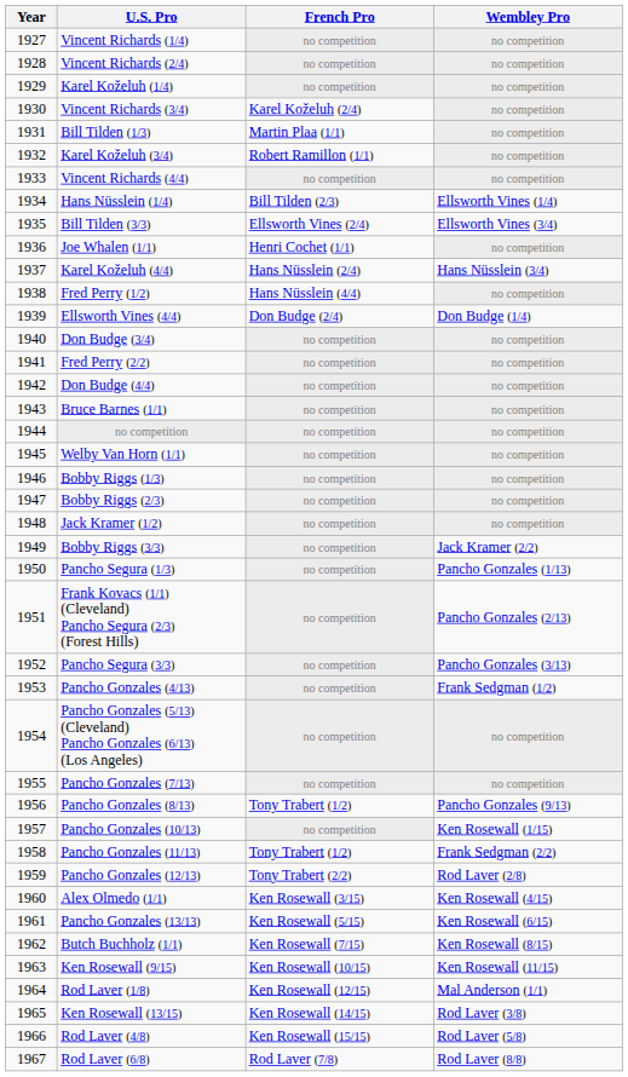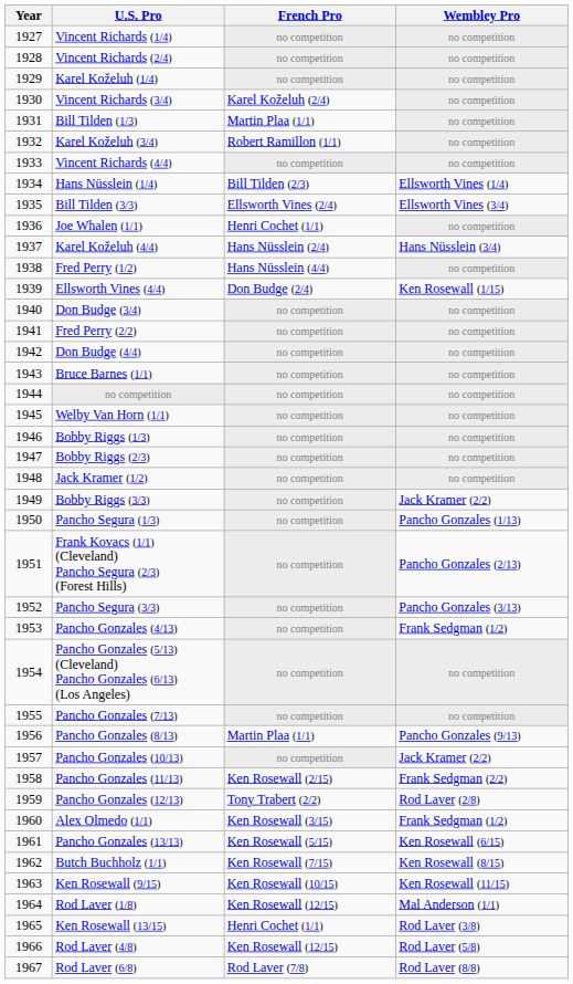 <table class="wikitable nowrap">
 <tr>
 <th style="width:50px;">Year</th>
 <th style="width:200px;"><a href='#'>U.S. Pro</a></th>
 <th style="width:200px;"><a href='#'>French Pro</a></th>
 <th style="width:200px;"><a href='#'>Wembley Pro</a></th>
 </tr>
 <tr>
 <td style="text-align:center;">1927</td>
 <td> <a href='#'>Vincent Richards</a> <small>(<a href='#'>1/4</a>)</small></td>
 <td style="background:#ececec; color:gray; text-align:center;" class="table-na"><small>no competition</small></td>
 <td style="background:#ececec; color:gray; text-align:center;" class="table-na"><small>no competition</small></td>
 </tr>
 <tr>
 <td style="text-align:center;">1928</td>
 <td> <a href='#'>Vincent Richards</a> <small>(<a href='#'>2/4</a>)</small></td>
 <td style="background:#ececec; color:gray; text-align:center;" class="table-na"><small>no competition</small></td>
 <td style="background:#ececec; color:gray; text-align:center;" class="table-na"><small>no competition</small></td>
 </tr>
 <tr>
 <td style="text-align:center;">1929</td>
 <td> <a href='#'>Karel Koželuh</a> <small>(<a href='#'>1/4</a>)</small></td>
 <td style="background:#ececec; color:gray; text-align:center;" class="table-na"><small>no competition</small></td>
 <td style="background:#ececec; color:gray; text-align:center;" class="table-na"><small>no competition</small></td>
 </tr>
 <tr>
 <td style="text-align:center;">1930</td>
 <td> <a href='#'>Vincent Richards</a> <small>(<a href='#'>3/4</a>)</small></td>
 <td> <a href='#'>Karel Koželuh</a> <small>(<a href='#'>2/4</a>)</small></td>
 <td style="background:#ececec; color:gray; text-align:center;" class="table-na"><small>no competition</small></td>
 </tr>
 <tr>
 <td style="text-align:center;">1931</td>
 <td> <a href='#'>Bill Tilden</a> <small>(<a href='#'>1/3</a>)</small></td>
 <td> <a href='#'>Martin Plaa</a> <small>(<a href='#'>1/1</a>)</small></td>
 <td style="background:#ececec; color:gray; text-align:center;" class="table-na"><small>no competition</small></td>
 </tr>
 <tr>
 <td style="text-align:center;">1932</td>
 <td> <a href='#'>Karel Koželuh</a> <small>(<a href='#'>3/4</a>)</small></td>
 <td> <a href='#'>Robert Ramillon</a> <small>(<a href='#'>1/1</a>)</small></td>
 <td style="background:#ececec; color:gray; text-align:center;" class="table-na"><small>no competition</small></td>
 </tr>
 <tr>
 <td style="text-align:center;">1933</td>
 <td> <a href='#'>Vincent Richards</a> <small>(<a href='#'>4/4</a>)</small></td>
 <td style="background:#ececec; color:gray; text-align:center;" class="table-na"><small>no competition</small></td>
 <td style="background:#ececec; color:gray; text-align:center;" class="table-na"><small>no competition</small></td>
 </tr>
 <tr>
 <td style="text-align:center;">1934</td>
 <td> <a href='#'>Hans Nüsslein</a> <small>(<a href='#'>1/4</a>)</small></td>
 <td> <a href='#'>Bill Tilden</a> <small>(<a href='#'>2/3</a>)</small></td>
 <td> <a href='#'>Ellsworth Vines</a> <small>(<a href='#'>1/4</a>)</small></td>
 </tr>
 <tr>
 <td style="text-align:center;">1935</td>
 <td> <a href='#'>Bill Tilden</a> <small>(<a href='#'>3/3</a>)</small></td>
 <td> <a href='#'>Ellsworth Vines</a> <small>(<a href='#'>2/4</a>)</small></td>
 <td> <a href='#'>Ellsworth Vines</a> <small>(<a href='#'>3/4</a>)</small></td>
 </tr>
 <tr>
 <td style="text-align:center;">1936</td>
 <td> <a href='#'>Joe Whalen</a> <small>(<a href='#'>1/1</a>)</small></td>
 <td> <a href='#'>Henri Cochet</a> <small>(<a href='#'>1/1</a>)</small></td>
 <td style="background:#ececec; color:gray; text-align:center;" class="table-na"><small>no competition</small></td>
 </tr>
 <tr>
 <td style="text-align:center;">1937</td>
 <td> <a href='#'>Karel Koželuh</a> <small>(<a href='#'>4/4</a>)</small> </td>
 <td> <a href='#'>Hans Nüsslein</a> <small>(<a href='#'>2/4</a>)</small></td>
 <td> <a href='#'>Hans Nüsslein</a> <small>(<a href='#'>3/4</a>)</small></td>
 </tr>
 <tr>
 <td style="text-align:center;">1938</td>
 <td> <a href='#'>Fred Perry</a> <small>(<a href='#'>1/2</a>)</small></td>
 <td> <a href='#'>Hans Nüsslein</a> <small>(<a href='#'>4/4</a>)</small></td>
 <td style="background:#ececec; color:gray; text-align:center;" class="table-na"><small>no competition</small></td>
 </tr>
 <tr>
 <td style="text-align:center;">1939</td>
 <td> <a href='#'>Ellsworth Vines</a> <small>(<a href='#'>4/4</a>)</small></td>
 <td> <a href='#'>Don Budge</a> <small>(<a href='#'>2/4</a>)</small></td>
-<td> <a href='#'>Don Budge</a> <small>(<a href='#'>1/4</a>)</small></td>
+<td> <a href='#'>Ken Rosewall</a> <small>(<a href='#'>1/15</a>)</small></td>
 </tr>
 <tr>
 <td style="text-align:center;">1940</td>
 <td> <a href='#'>Don Budge</a> <small>(<a href='#'>3/4</a>)</small></td>
 <td style="background:#ececec; color:gray; text-align:center;" class="table-na"><small>no competition</small></td>
 <td style="background:#ececec; color:gray; text-align:center;" class="table-na"><small>no competition</small></td>
 </tr>
 <tr>
 <td style="text-align:center;">1941</td>
 <td> <a href='#'>Fred Perry</a> <small>(<a href='#'>2/2</a>)</small></td>
 <td style="background:#ececec; color:gray; text-align:center;" class="table-na"><small>no competition</small></td>
 <td style="background:#ececec; color:gray; text-align:center;" class="table-na"><small>no competition</small></td>
 </tr>
 <tr>
 <td style="text-align:center;">1942</td>
 <td> <a href='#'>Don Budge</a> <small>(<a href='#'>4/4</a>)</small></td>
 <td style="background:#ececec; color:gray; text-align:center;" class="table-na"><small>no competition</small></td>
 <td style="background:#ececec; color:gray; text-align:center;" class="table-na"><small>no competition</small></td>
 </tr>
 <tr>
 <td style="text-align:center;">1943</td>
 <td> <a href='#'>Bruce Barnes</a> <small>(<a href='#'>1/1</a>)</small></td>
 <td style="background:#ececec; color:gray; text-align:center;" class="table-na"><small>no competition</small></td>
 <td style="background:#ececec; color:gray; text-align:center;" class="table-na"><small>no competition</small></td>
 </tr>
 <tr>
 <td style="text-align:center;">1944</td>
 <td style="background:#ececec; color:gray; text-align:center;" class="table-na"><small>no competition</small></td>
 <td style="background:#ececec; color:gray; text-align:center;" class="table-na"><small>no competition</small></td>
 <td style="background:#ececec; color:gray; text-align:center;" class="table-na"><small>no competition</small></td>
 </tr>
 <tr>
 <td style="text-align:center;">1945</td>
 <td> <a href='#'>Welby Van Horn</a> <small>(<a href='#'>1/1</a>)</small></td>
 <td style="background:#ececec; color:gray; text-align:center;" class="table-na"><small>no competition</small></td>
 <td style="background:#ececec; color:gray; text-align:center;" class="table-na"><small>no competition</small></td>
 </tr>
 <tr>
 <td style="text-align:center;">1946</td>
 <td> <a href='#'>Bobby Riggs</a> <small>(<a href='#'>1/3</a>)</small></td>
 <td style="background:#ececec; color:gray; text-align:center;" class="table-na"><small>no competition</small></td>
 <td style="background:#ececec; color:gray; text-align:center;" class="table-na"><small>no competition</small></td>
 </tr>
 <tr>
 <td style="text-align:center;">1947</td>
 <td> <a href='#'>Bobby Riggs</a> <small>(<a href='#'>2/3</a>)</small></td>
 <td style="background:#ececec; color:gray; text-align:center;" class="table-na"><small>no competition</small></td>
 <td style="background:#ececec; color:gray; text-align:center;" class="table-na"><small>no competition</small></td>
 </tr>
 <tr>
 <td style="text-align:center;">1948</td>
 <td> <a href='#'>Jack Kramer</a> <small>(<a href='#'>1/2</a>)</small></td>
 <td style="background:#ececec; color:gray; text-align:center;" class="table-na"><small>no competition</small></td>
 <td style="background:#ececec; color:gray; text-align:center;" class="table-na"><small>no competition</small></td>
 </tr>
 <tr>
 <td style="text-align:center;">1949</td>
 <td> <a href='#'>Bobby Riggs</a> <small>(<a href='#'>3/3</a>)</small></td>
 <td style="background:#ececec; color:gray; text-align:center;" class="table-na"><small>no competition</small></td>
 <td> <a href='#'>Jack Kramer</a> <small>(<a href='#'>2/2</a>)</small></td>
 </tr>
 <tr>
 <td style="text-align:center;">1950</td>
 <td> <a href='#'>Pancho Segura</a> <small>(<a href='#'>1/3</a>)</small></td>
 <td style="background:#ececec; color:gray; text-align:center;" class="table-na"><small>no competition</small></td>
 <td> <a href='#'>Pancho Gonzales</a> <small>(<a href='#'>1/13</a>)</small></td>
 </tr>
 <tr>
 <td style="text-align:center;">1951</td>
 <td> <a href='#'>Frank Kovacs</a> <small>(<a href='#'>1/1</a>)</small><br>(Cleveland)<br> <a href='#'>Pancho Segura</a> <small>(<a href='#'>2/3</a>)</small><br>(Forest Hills)</td>
 <td style="background:#ececec; color:gray; text-align:center;" class="table-na"><small>no competition</small></td>
 <td> <a href='#'>Pancho Gonzales</a> <small>(<a href='#'>2/13</a>)</small></td>
 </tr>
 <tr>
 <td style="text-align:center;">1952</td>
 <td> <a href='#'>Pancho Segura</a> <small>(<a href='#'>3/3</a>)</small></td>
 <td style="background:#ececec; color:gray; text-align:center;" class="table-na"><small>no competition</small></td>
 <td> <a href='#'>Pancho Gonzales</a> <small>(<a href='#'>3/13</a>)</small></td>
 </tr>
 <tr>
 <td style="text-align:center;">1953</td>
 <td> <a href='#'>Pancho Gonzales</a> <small>(<a href='#'>4/13</a>)</small></td>
 <td style="background:#ececec; color:gray; text-align:center;" class="table-na"><small>no competition</small></td>
 <td> <a href='#'>Frank Sedgman</a> <small>(<a href='#'>1/2</a>)</small></td>
 </tr>
 <tr>
 <td style="text-align:center;">1954</td>
 <td> <a href='#'>Pancho Gonzales</a> <small>(<a href='#'>5/13</a>)</small><br>(Cleveland)<br>  <a href='#'>Pancho Gonzales</a> <small>(<a href='#'>6/13</a>)</small><br>(Los Angeles)</td>
 <td style="background:#ececec; color:gray; text-align:center;" class="table-na"><small>no competition</small></td>
 <td style="background:#ececec; color:gray; text-align:center;" class="table-na"><small>no competition</small></td>
 </tr>
 <tr>
 <td style="text-align:center;">1955</td>
 <td> <a href='#'>Pancho Gonzales</a> <small>(<a href='#'>7/13</a>)</small></td>
 <td style="background:#ececec; color:gray; text-align:center;" class="table-na"><small>no competition</small></td>
 <td style="background:#ececec; color:gray; text-align:center;" class="table-na"><small>no competition</small></td>
 </tr>
 <tr>
 <td style="text-align:center;">1956</td>
 <td> <a href='#'>Pancho Gonzales</a> <small>(<a href='#'>8/13</a>)</small></td>
-<td> <a href='#'>Tony Trabert</a> <small>(<a href='#'>1/2</a>)</small></td>
+<td> <a href='#'>Martin Plaa</a> <small>(<a href='#'>1/1</a>)</small></td>
 <td> <a href='#'>Pancho Gonzales</a> <small>(<a href='#'>9/13</a>)</small></td>
 </tr>
 <tr>
 <td style="text-align:center;">1957</td>
 <td> <a href='#'>Pancho Gonzales</a> <small>(<a href='#'>10/13</a>)</small></td>
 <td style="background:#ececec; color:gray; text-align:center;" class="table-na"><small>no competition</small></td>
-<td> <a href='#'>Ken Rosewall</a> <small>(<a href='#'>1/15</a>)</small></td>
+<td> <a href='#'>Jack Kramer</a> <small>(<a href='#'>2/2</a>)</small></td>
 </tr>
 <tr>
 <td style="text-align:center;">1958</td>
 <td> <a href='#'>Pancho Gonzales</a> <small>(<a href='#'>11/13</a>)</small></td>
-<td> <a href='#'>Tony Trabert</a> <small>(<a href='#'>1/2</a>)</small></td>
+<td> <a href='#'>Ken Rosewall</a> <small>(<a href='#'>2/15</a>)</small></td>
 <td> <a href='#'>Frank Sedgman</a> <small>(<a href='#'>2/2</a>)</small></td>
 </tr>
 <tr>
 <td style="text-align:center;">1959</td>
 <td> <a href='#'>Pancho Gonzales</a> <small>(<a href='#'>12/13</a>)</small></td>
 <td> <a href='#'>Tony Trabert</a> <small>(<a href='#'>2/2</a>)</small></td>
 <td> <a href='#'>Rod Laver</a> <small>(<a href='#'>2/8</a>)</small></td>
 </tr>
 <tr>
 <td style="text-align:center;">1960</td>
 <td> <a href='#'>Alex Olmedo</a> <small>(<a href='#'>1/1</a>)</small></td>
 <td> <a href='#'>Ken Rosewall</a> <small>(<a href='#'>3/15</a>)</small></td>
-<td> <a href='#'>Ken Rosewall</a> <small>(<a href='#'>4/15</a>)</small></td>
+<td> <a href='#'>Frank Sedgman</a> <small>(<a href='#'>1/2</a>)</small></td>
 </tr>
 <tr>
 <td style="text-align:center;">1961</td>
 <td> <a href='#'>Pancho Gonzales</a> <small>(<a href='#'>13/13</a>)</small></td>
 <td> <a href='#'>Ken Rosewall</a> <small>(<a href='#'>5/15</a>)</small></td>
 <td> <a href='#'>Ken Rosewall</a> <small>(<a href='#'>6/15</a>)</small></td>
 </tr>
 <tr>
 <td style="text-align:center;">1962</td>
 <td> <a href='#'>Butch Buchholz</a> <small>(<a href='#'>1/1</a>)</small></td>
 <td> <a href='#'>Ken Rosewall</a> <small>(<a href='#'>7/15</a>)</small></td>
 <td> <a href='#'>Ken Rosewall</a> <small>(<a href='#'>8/15</a>)</small></td>
 </tr>
 <tr>
 <td style="text-align:center;">1963</td>
 <td> <a href='#'>Ken Rosewall</a> <small>(<a href='#'>9/15</a>)</small></td>
 <td> <a href='#'>Ken Rosewall</a> <small>(<a href='#'>10/15</a>)</small></td>
 <td> <a href='#'>Ken Rosewall</a> <small>(<a href='#'>11/15</a>)</small></td>
 </tr>
 <tr>
 <td style="text-align:center;">1964</td>
 <td> <a href='#'>Rod Laver</a> <small>(<a href='#'>1/8</a>)</small></td>
 <td> <a href='#'>Ken Rosewall</a> <small>(<a href='#'>12/15</a>)</small></td>
 <td> <a href='#'>Mal Anderson</a> <small>(<a href='#'>1/1</a>)</small></td>
 </tr>
 <tr>
 <td style="text-align:center;">1965</td>
 <td> <a href='#'>Ken Rosewall</a> <small>(<a href='#'>13/15</a>)</small></td>
-<td> <a href='#'>Ken Rosewall</a> <small>(<a href='#'>14/15</a>)</small></td>
+<td> <a href='#'>Henri Cochet</a> <small>(<a href='#'>1/1</a>)</small></td>
 <td> <a href='#'>Rod Laver</a> <small>(<a href='#'>3/8</a>)</small></td>
 </tr>
 <tr>
 <td style="text-align:center;">1966</td>
 <td> <a href='#'>Rod Laver</a> <small>(<a href='#'>4/8</a>)</small></td>
-<td> <a href='#'>Ken Rosewall</a> <small>(<a href='#'>15/15</a>)</small></td>
+<td> <a href='#'>Ken Rosewall</a> <small>(<a href='#'>12/15</a>)</small></td>
 <td> <a href='#'>Rod Laver</a> <small>(<a href='#'>5/8</a>)</small></td>
 </tr>
 <tr>
 <td style="text-align:center;">1967</td>
 <td> <a href='#'>Rod Laver</a> <small>(<a href='#'>6/8</a>)</small></td>
 <td> <a href='#'>Rod Laver</a> <small>(<a href='#'>7/8</a>)</small></td>
 <td> <a href='#'>Rod Laver</a> <small>(<a href='#'>8/8</a>)</small></td>
 </tr>
 </table>
